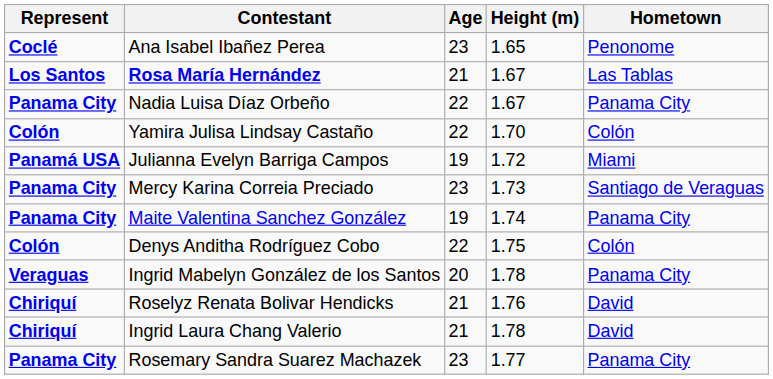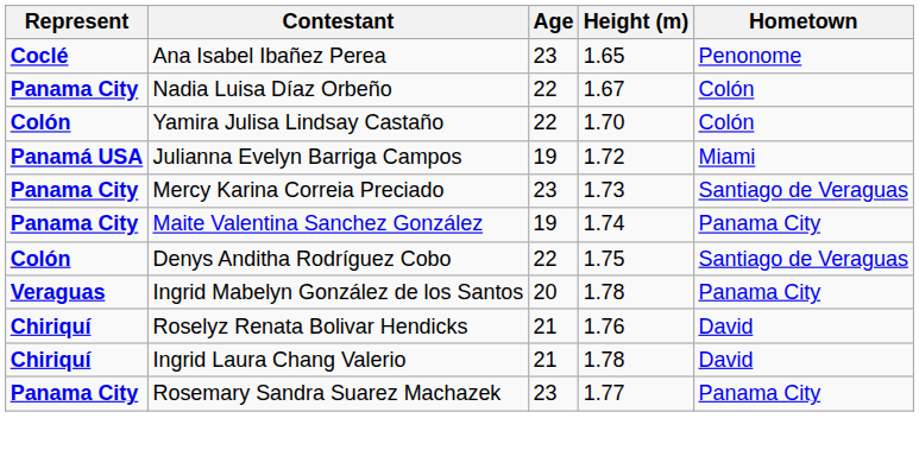 <table class="sortable wikitable">
 <tr>
 <th>Represent</th>
 <th>Contestant</th>
 <th>Age</th>
 <th>Height (m)</th>
 <th>Hometown</th>
 </tr>
 <tr>
 <td><strong><a href='#'>Coclé</a></strong></td>
 <td>Ana Isabel Ibañez Perea</td>
 <td>23</td>
 <td>1.65</td>
 <td><a href='#'>Penonome</a></td>
 </tr>
 <tr>
-<td><strong><a href='#'>Los Santos</a></strong></td>
-<td><strong><a href='#'>Rosa María Hernández</a></strong></td>
-<td>21</td>
-<td>1.67</td>
-<td><a href='#'>Las Tablas</a></td>
-</tr>
-<tr>
 <td><strong><a href='#'>Panama City</a></strong></td>
 <td>Nadia Luisa Díaz Orbeño</td>
 <td>22</td>
 <td>1.67</td>
-<td><a href='#'>Panama City</a></td>
+<td><a href='#'>Colón</a></td>
 </tr>
 <tr>
 <td><strong><a href='#'>Colón</a></strong></td>
 <td>Yamira Julisa Lindsay Castaño</td>
 <td>22</td>
 <td>1.70</td>
 <td><a href='#'>Colón</a></td>
 </tr>
 <tr>
 <td><strong><a href='#'>Panamá USA</a></strong></td>
 <td>Julianna Evelyn Barriga Campos</td>
 <td>19</td>
 <td>1.72</td>
 <td><a href='#'>Miami</a></td>
 </tr>
 <tr>
 <td><strong><a href='#'>Panama City</a></strong></td>
 <td>Mercy Karina Correia Preciado</td>
 <td>23</td>
 <td>1.73</td>
 <td><a href='#'>Santiago de Veraguas</a></td>
 </tr>
 <tr>
 <td><strong><a href='#'>Panama City</a></strong></td>
 <td><a href='#'>Maite Valentina Sanchez González</a></td>
 <td>19</td>
 <td>1.74</td>
 <td><a href='#'>Panama City</a></td>
 </tr>
 <tr>
 <td><strong><a href='#'>Colón</a></strong></td>
 <td>Denys Anditha Rodríguez Cobo</td>
 <td>22</td>
 <td>1.75</td>
-<td><a href='#'>Colón</a></td>
+<td><a href='#'>Santiago de Veraguas</a></td>
 </tr>
 <tr>
 <td><strong><a href='#'>Veraguas</a></strong></td>
 <td>Ingrid Mabelyn González de los Santos</td>
 <td>20</td>
 <td>1.78</td>
 <td><a href='#'>Panama City</a></td>
 </tr>
 <tr>
 <td><strong><a href='#'>Chiriquí</a></strong></td>
 <td>Roselyz Renata Bolivar Hendicks</td>
 <td>21</td>
 <td>1.76</td>
 <td><a href='#'>David</a></td>
 </tr>
 <tr>
 <td><strong><a href='#'>Chiriquí</a></strong></td>
 <td>Ingrid Laura Chang Valerio</td>
 <td>21</td>
 <td>1.78</td>
 <td><a href='#'>David</a></td>
 </tr>
 <tr>
 <td><strong><a href='#'>Panama City</a></strong></td>
 <td>Rosemary Sandra Suarez Machazek</td>
 <td>23</td>
 <td>1.77</td>
 <td><a href='#'>Panama City</a></td>
 </tr>
 </table>
